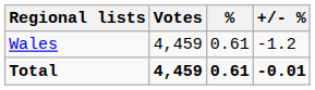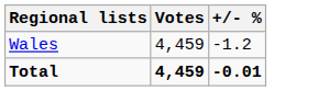 <table class="wikitable sortable">
 <tr>
 <th>Regional lists</th>
 <th>Votes</th>
-<th>%</th>
 <th>+/- %</th>
 </tr>
 <tr>
 <td><a href='#'>Wales</a></td>
 <td>4,459</td>
-<td>0.61</td>
 <td>-1.2</td>
 </tr>
 <tr>
 <td><strong>Total</strong></td>
 <td><strong>4,459</strong></td>
-<td><strong>0.61</strong></td>
 <td><strong>-0.01</strong></td>
 </tr>
 </table>
